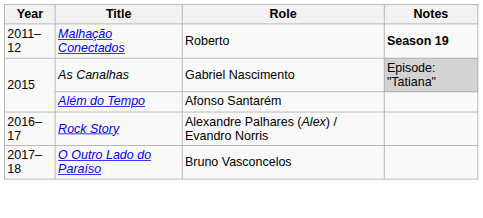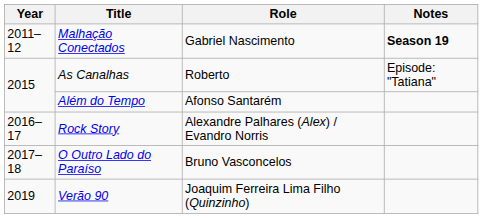 <table class="wikitable">
 <tr>
 <th>Year</th>
 <th>Title</th>
 <th>Role</th>
 <th>Notes</th>
 </tr>
 <tr>
 <td>2011–12</td>
 <td><em><a href='#'>Malhação Conectados</a></em></td>
-<td>Roberto</td>
+<td>Gabriel Nascimento</td>
 <td><strong>Season 19</strong></td>
 </tr>
 <tr>
 <td rowspan="2">2015</td>
 <td><em>As Canalhas</em></td>
-<td>Gabriel Nascimento</td>
-<td style="background: lightgrey;">Episode: "Tatiana"</td>
+<td>Roberto</td>
+<td>Episode: "Tatiana"</td>
 </tr>
 <tr>
 <td><em><a href='#'>Além do Tempo</a></em></td>
 <td>Afonso Santarém</td>
 <td></td>
 </tr>
 <tr>
 <td>2016–17</td>
 <td><em><a href='#'>Rock Story</a></em></td>
 <td>Alexandre Palhares (<em>Alex</em>) / Evandro Norris</td>
 <td></td>
 </tr>
 <tr>
 <td>2017–18</td>
 <td><em><a href='#'>O Outro Lado do Paraíso</a></em></td>
 <td>Bruno Vasconcelos</td>
 <td></td>
 </tr>
+<tr>
+<td>2019</td>
+<td><em><a href='#'>Verão 90</a></em></td>
+<td>Joaquim Ferreira Lima Filho (<em>Quinzinho</em>)</td>
+<td></td>
+</tr>
 </table>
